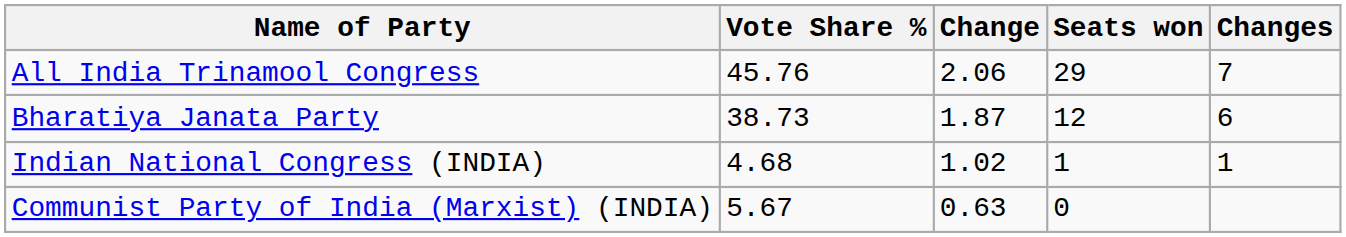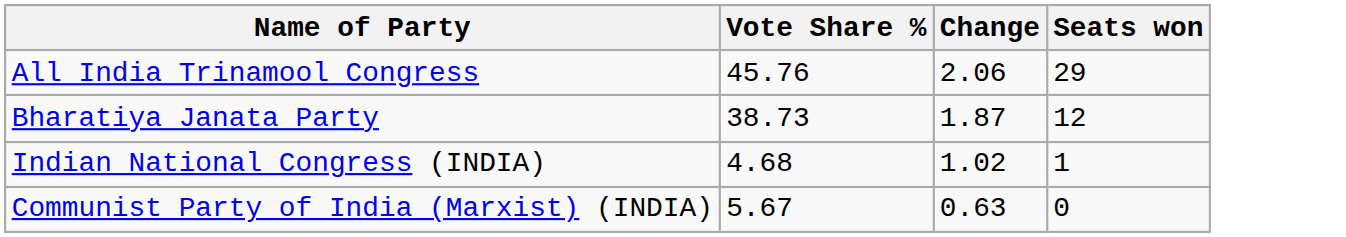 <table class="wikitable sortable">
 <tr>
 <th>Name of Party</th>
 <th>Vote Share % </th>
 <th>Change</th>
 <th>Seats won</th>
-<th>Changes</th>
 </tr>
 <tr>
 <td><a href='#'>All India Trinamool Congress</a></td>
 <td>45.76</td>
 <td> 2.06</td>
 <td>29</td>
-<td> 7</td>
 </tr>
 <tr>
 <td><a href='#'>Bharatiya Janata Party</a></td>
 <td>38.73</td>
 <td> 1.87</td>
 <td>12</td>
-<td> 6</td>
 </tr>
 <tr>
 <td><a href='#'>Indian National Congress</a> (INDIA)</td>
 <td>4.68</td>
 <td> 1.02</td>
 <td>1</td>
-<td> 1</td>
 </tr>
 <tr>
 <td><a href='#'>Communist Party of India (Marxist)</a> (INDIA)</td>
 <td>5.67</td>
 <td> 0.63</td>
 <td>0</td>
-<td></td>
 </tr>
 </table>
